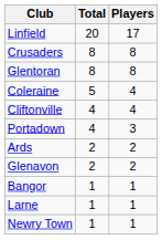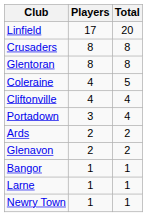 <table class="wikitable sortable">
 <tr>
 <th>Club</th>
+<th>Players</th>
 <th>Total</th>
-<th>Players</th>
 </tr>
 <tr>
 <td><a href='#'>Linfield</a></td>
+<td align=center>17</td>
 <td align=center>20</td>
-<td align=center>17</td>
 </tr>
 <tr>
 <td><a href='#'>Crusaders</a></td>
 <td align=center>8</td>
 <td align=center>8</td>
 </tr>
 <tr>
 <td><a href='#'>Glentoran</a></td>
 <td align=center>8</td>
 <td align=center>8</td>
 </tr>
 <tr>
 <td><a href='#'>Coleraine</a></td>
+<td align=center>4</td>
 <td align=center>5</td>
-<td align=center>4</td>
 </tr>
 <tr>
 <td><a href='#'>Cliftonville</a></td>
 <td align=center>4</td>
 <td align=center>4</td>
 </tr>
 <tr>
 <td><a href='#'>Portadown</a></td>
+<td align=center>3</td>
 <td align=center>4</td>
-<td align=center>3</td>
 </tr>
 <tr>
 <td><a href='#'>Ards</a></td>
 <td align=center>2</td>
 <td align=center>2</td>
 </tr>
 <tr>
 <td><a href='#'>Glenavon</a></td>
 <td align=center>2</td>
 <td align=center>2</td>
 </tr>
 <tr>
 <td><a href='#'>Bangor</a></td>
 <td align=center>1</td>
 <td align=center>1</td>
 </tr>
 <tr>
 <td><a href='#'>Larne</a></td>
 <td align=center>1</td>
 <td align=center>1</td>
 </tr>
 <tr>
 <td><a href='#'>Newry Town</a></td>
 <td align=center>1</td>
 <td align=center>1</td>
 </tr>
 </table>
